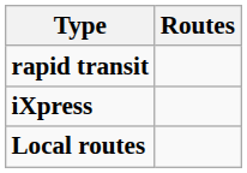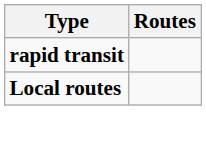 <table class="wikitable">
 <tr>
 <th>Type</th>
 <th>Routes</th>
 </tr>
 <tr>
 <td> <strong>rapid transit</strong></td>
 <td></td>
 </tr>
 <tr>
-<td><strong>iXpress</strong></td>
-<td></td>
-</tr>
-<tr>
 <td><strong>Local routes</strong></td>
 <td>      </td>
 </tr>
 </table>
